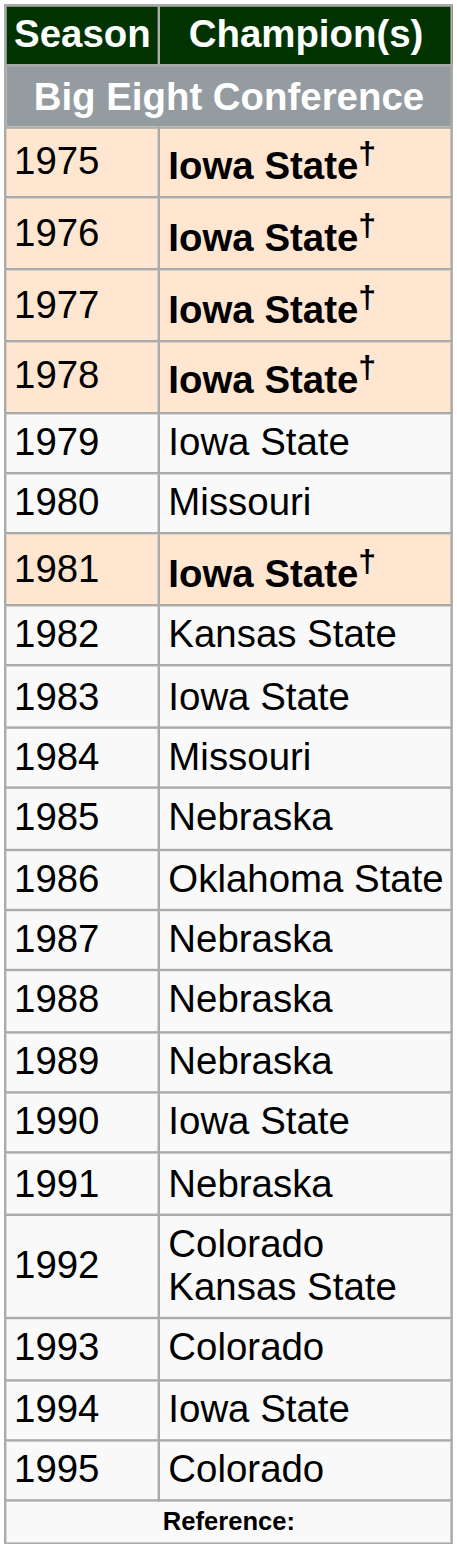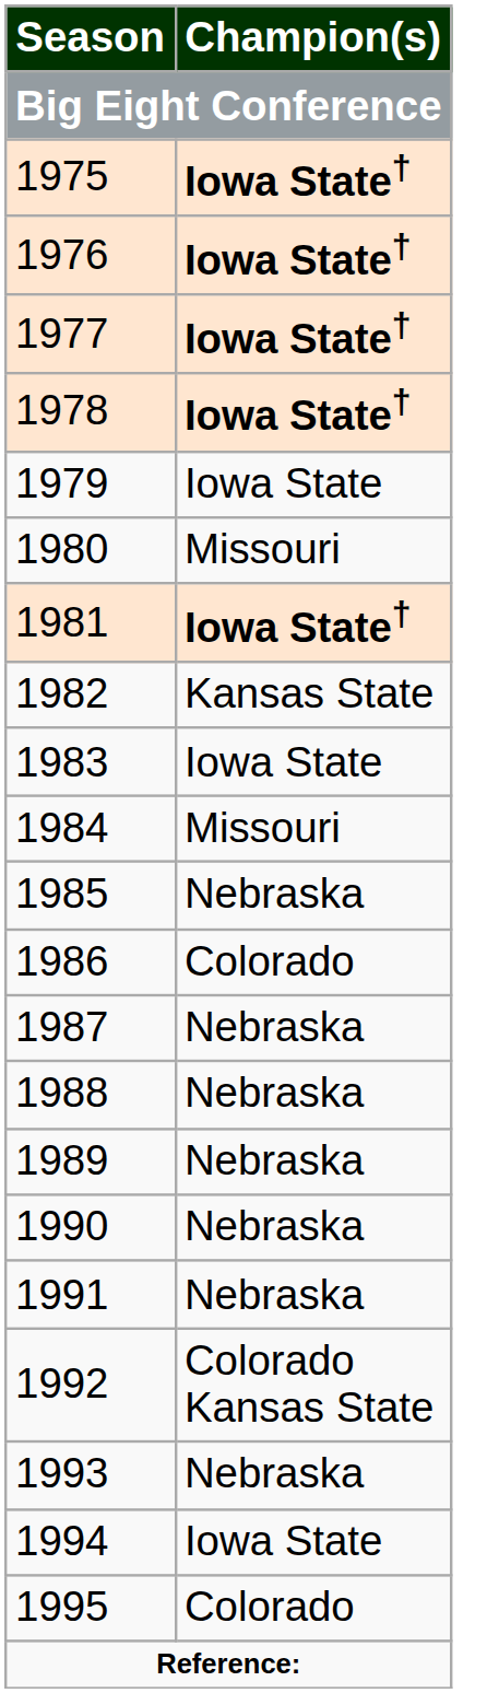 <table class="wikitable">
 <tr>
 <th style="background:#003300;color:white;">Season</th>
 <th style="background:#003300;color:white;">Champion(s)</th>
 </tr>
 <tr>
 <th colspan="2" style="background:#949CA1;color:white;"><strong>Big Eight Conference</strong></th>
 </tr>
 <tr>
 <td bgcolor="#FFFE6BD">1975</td>
 <td bgcolor="#FFFE6BD"><strong>Iowa State<sup>†</sup></strong></td>
 </tr>
 <tr>
 <td bgcolor="#FFFE6BD">1976</td>
 <td bgcolor="#FFFE6BD"><strong>Iowa State<sup>†</sup></strong></td>
 </tr>
 <tr>
 <td bgcolor="#FFFE6BD">1977</td>
 <td bgcolor="#FFFE6BD"><strong>Iowa State<sup>†</sup></strong></td>
 </tr>
 <tr>
 <td bgcolor="#FFFE6BD">1978</td>
 <td bgcolor="#FFFE6BD"><strong>Iowa State<sup>†</sup></strong></td>
 </tr>
 <tr>
 <td>1979</td>
 <td>Iowa State</td>
 </tr>
 <tr>
 <td>1980</td>
 <td>Missouri</td>
 </tr>
 <tr>
 <td bgcolor="#FFFE6BD">1981</td>
 <td bgcolor="#FFFE6BD"><strong>Iowa State<sup>†</sup></strong></td>
 </tr>
 <tr>
 <td>1982</td>
 <td>Kansas State</td>
 </tr>
 <tr>
 <td>1983</td>
 <td>Iowa State</td>
 </tr>
 <tr>
 <td>1984</td>
 <td>Missouri</td>
 </tr>
 <tr>
 <td>1985</td>
 <td>Nebraska</td>
 </tr>
 <tr>
 <td>1986</td>
-<td>Oklahoma State</td>
+<td>Colorado</td>
 </tr>
 <tr>
 <td>1987</td>
 <td>Nebraska</td>
 </tr>
 <tr>
 <td>1988</td>
 <td>Nebraska</td>
 </tr>
 <tr>
 <td>1989</td>
 <td>Nebraska</td>
 </tr>
 <tr>
 <td>1990</td>
-<td>Iowa State</td>
+<td>Nebraska</td>
 </tr>
 <tr>
 <td>1991</td>
 <td>Nebraska</td>
 </tr>
 <tr>
 <td>1992</td>
 <td>Colorado<br>Kansas State</td>
 </tr>
 <tr>
 <td>1993</td>
-<td>Colorado</td>
+<td>Nebraska</td>
 </tr>
 <tr>
 <td>1994</td>
 <td>Iowa State</td>
 </tr>
 <tr>
 <td>1995</td>
 <td>Colorado</td>
 </tr>
 <tr>
 <td colspan="2"  style="font-size:8pt; text-align:center;"><strong>Reference:</strong></td>
 </tr>
 </table>
